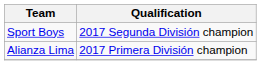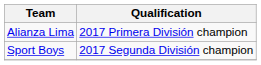 <table class="wikitable">
 <tr>
 <th>Team</th>
 <th>Qualification</th>
 </tr>
 <tr>
+<td><a href='#'>Alianza Lima</a></td>
+<td><a href='#'>2017 Primera División</a> champion</td>
+</tr>
+<tr>
 <td><a href='#'>Sport Boys</a></td>
 <td><a href='#'>2017 Segunda División</a> champion</td>
 </tr>
 <tr>
-<td><a href='#'>Alianza Lima</a></td>
-<td><a href='#'>2017 Primera División</a> champion</td>
-</tr>
-<tr>
 </tr>
 </table>
